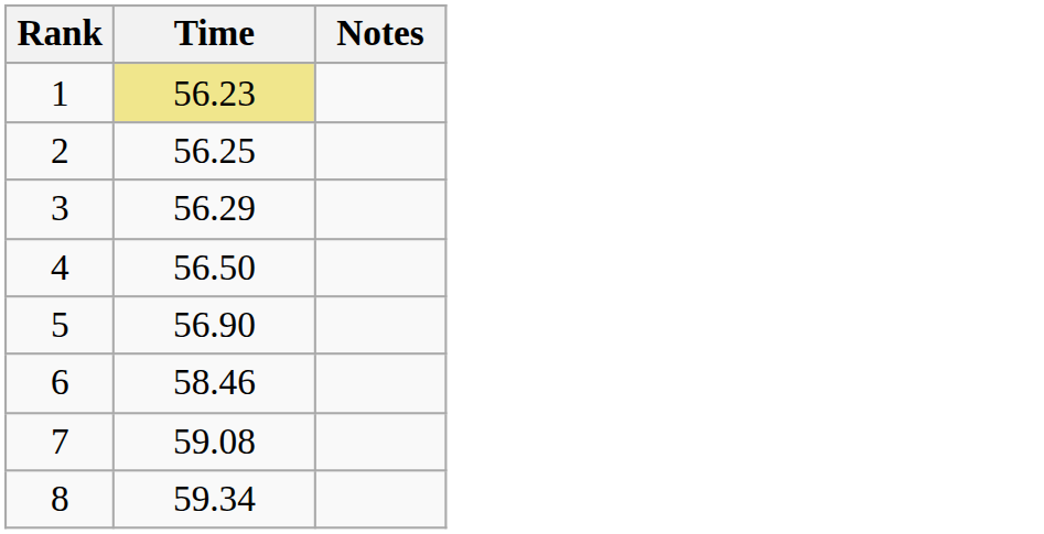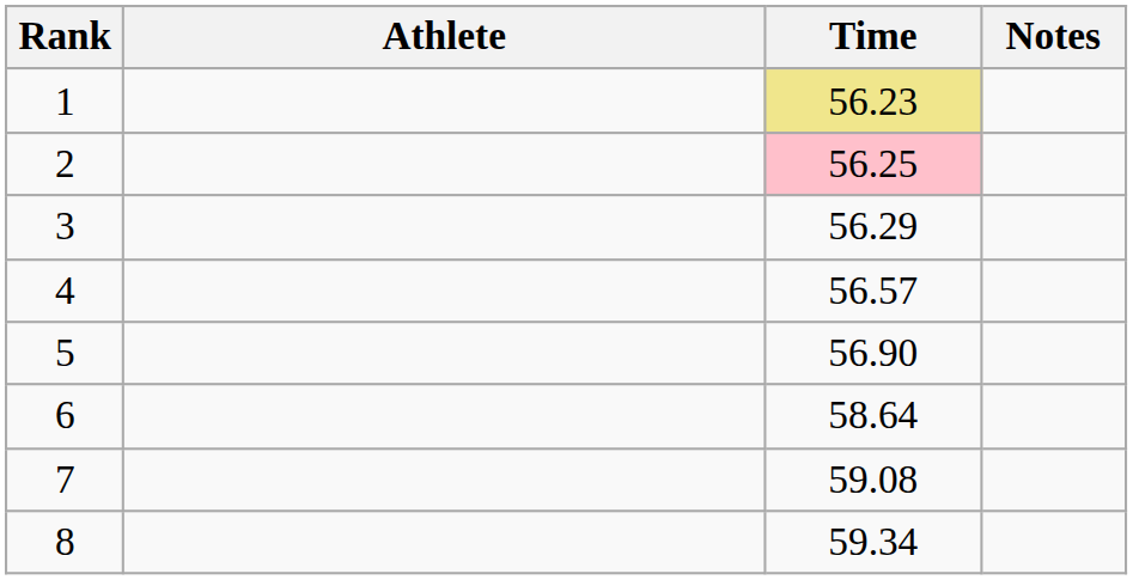 <table class="wikitable" style="text-align:center">
 <tr>
 <th width=40>Rank</th>
+<th width=250>Athlete</th>
 <th width=80>Time</th>
 <th width=50>Notes</th>
 </tr>
 <tr>
 <td>1</td>
+<td align=left></td>
 <td style="background: khaki;">56.23</td>
 <td></td>
 </tr>
 <tr>
 <td>2</td>
-<td>56.25</td>
+<td align=left></td>
+<td style="background: pink;">56.25</td>
 <td></td>
 </tr>
 <tr>
 <td>3</td>
+<td align=left></td>
 <td>56.29</td>
 <td></td>
 </tr>
 <tr>
 <td>4</td>
-<td>56.50</td>
+<td align=left></td>
+<td>56.57</td>
 <td></td>
 </tr>
 <tr>
 <td>5</td>
+<td align=left></td>
 <td>56.90</td>
 <td></td>
 </tr>
 <tr>
 <td>6</td>
-<td>58.46</td>
+<td align=left></td>
+<td>58.64</td>
 <td></td>
 </tr>
 <tr>
 <td>7</td>
+<td align=left></td>
 <td>59.08</td>
 <td></td>
 </tr>
 <tr>
 <td>8</td>
+<td align=left></td>
 <td>59.34</td>
 <td></td>
 </tr>
 </table>
